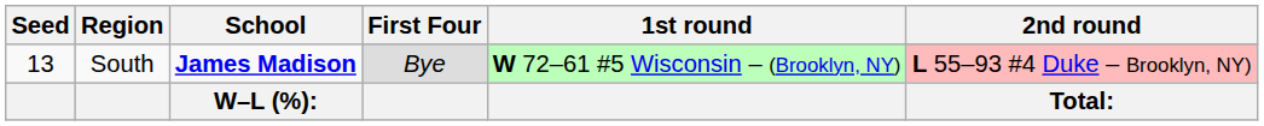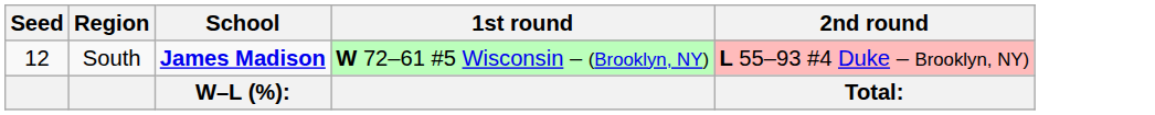 <table class="sortable wikitable" style="white-space:nowrap; text-align:center; font-size:90%;">
 <tr>
 <th>Seed</th>
 <th>Region</th>
 <th>School</th>
-<th>First Four</th>
 <th>1st round</th>
 <th>2nd round</th>
 </tr>
 <tr>
-<td>13</td>
+<td>12</td>
 <td>South</td>
 <td><strong><a href='#'>James Madison</a></strong></td>
-<td style="background:#ddd;"><em>Bye</em></td>
 <td style="background:#bfb;"><strong>W</strong> 72–61 #5 <a href='#'>Wisconsin</a> – <small>(<a href='#'>Brooklyn, NY</a>)</small></td>
 <td style="background:#fbb;"><strong>L</strong> 55–93 #4 <a href='#'>Duke</a> – <small>Brooklyn, NY)</small></td>
 </tr>
 <tr>
 <th></th>
 <th></th>
 <th>W–L (%):</th>
 <th></th>
-<th></th>
 <th> Total: </th>
 </tr>
 </table>
